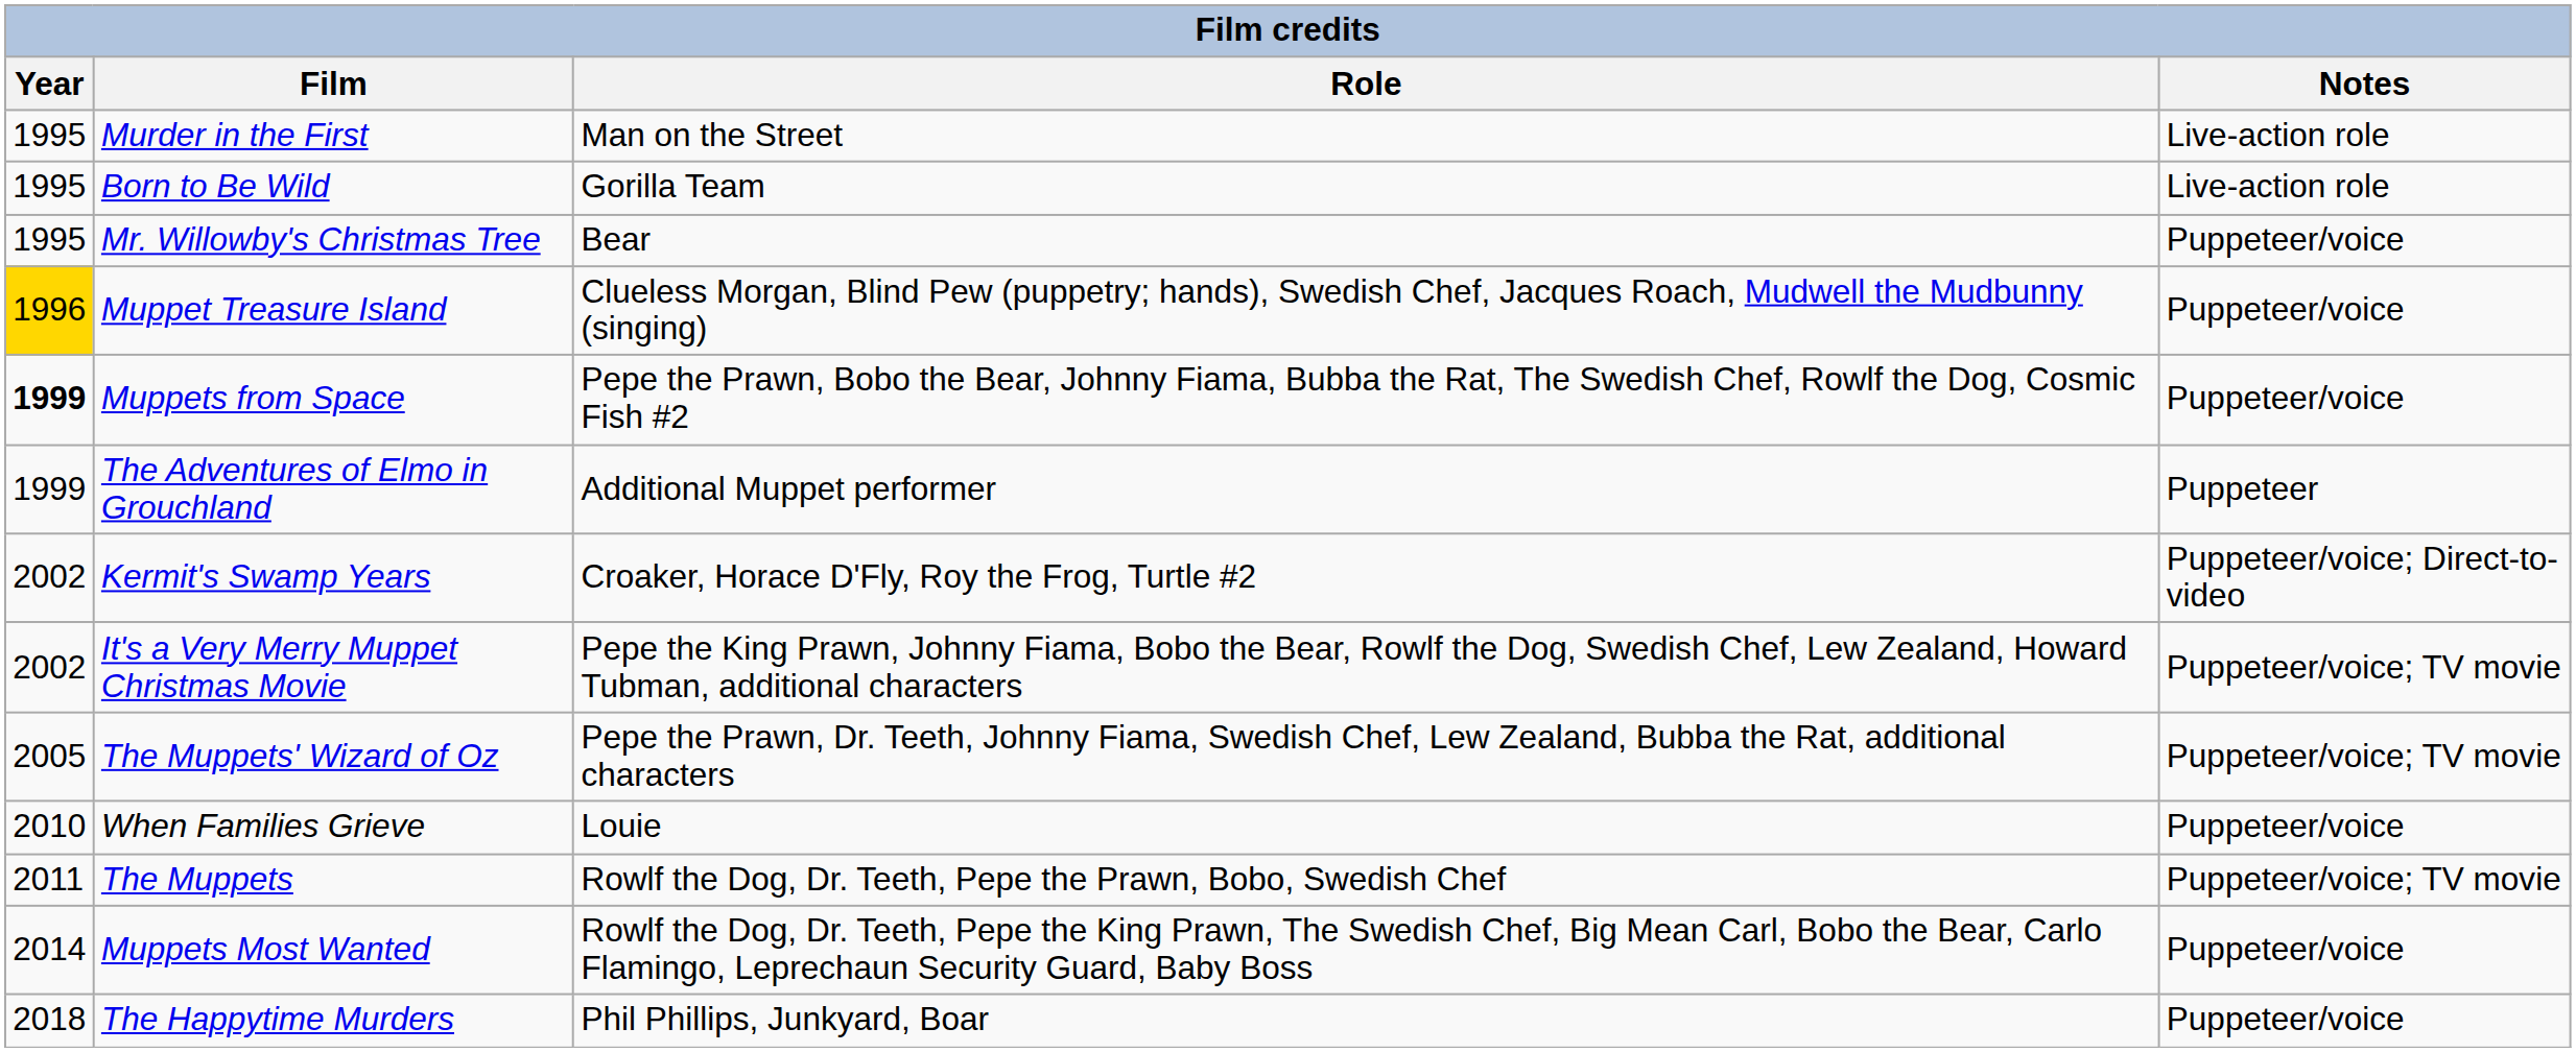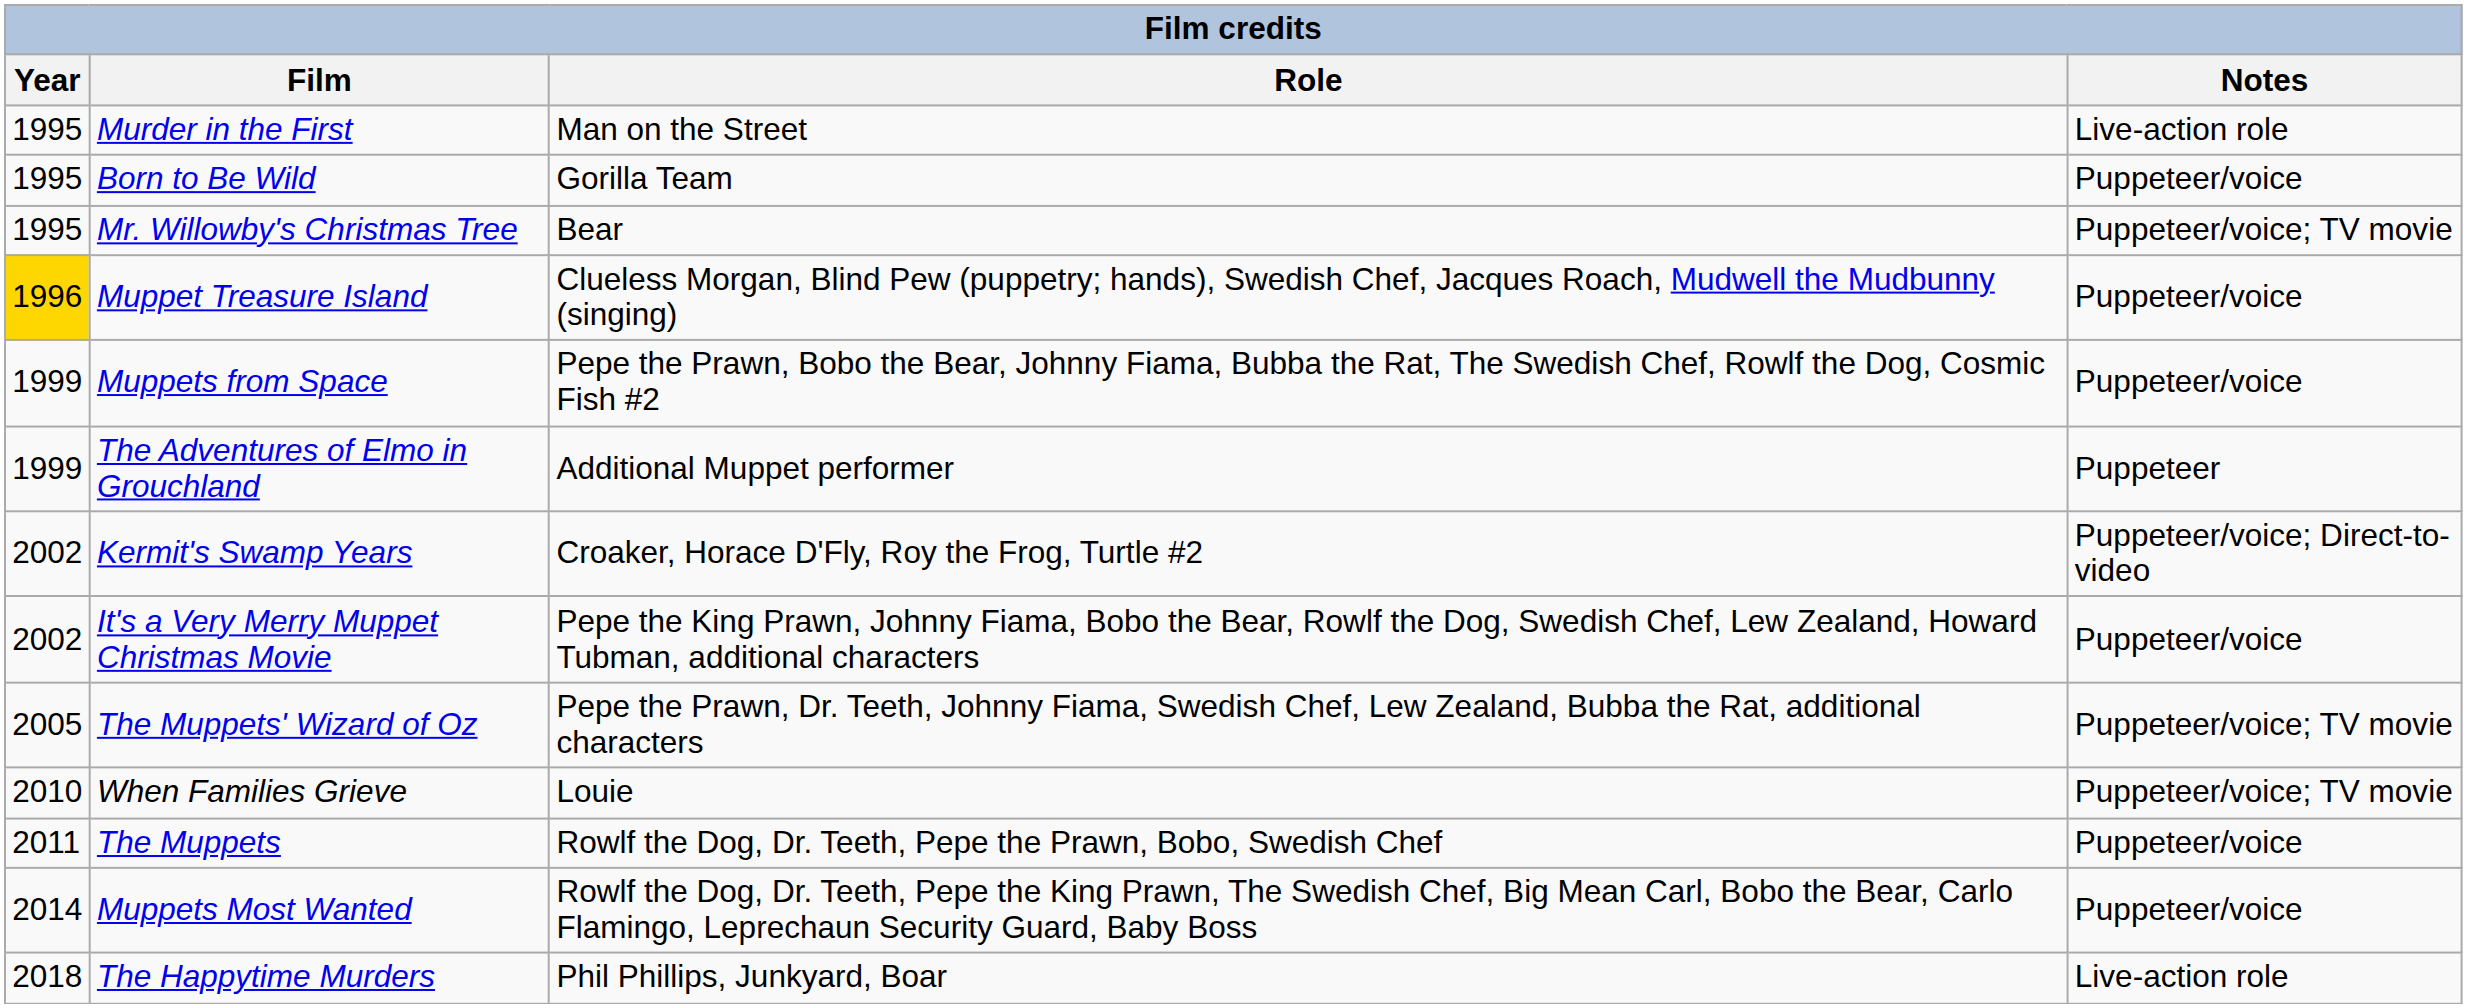 <table class="wikitable">
 <tr style="background:#ccc; text-align:center;">
 <th colspan="4" style="background: LightSteelBlue;">Film credits</th>
 </tr>
 <tr style="background:#ccc; text-align:center;">
 <th>Year</th>
 <th>Film</th>
 <th>Role</th>
 <th>Notes</th>
 </tr>
 <tr>
 <td>1995</td>
 <td><em><a href='#'>Murder in the First</a></em></td>
 <td>Man on the Street</td>
 <td>Live-action role</td>
 </tr>
 <tr>
 <td>1995</td>
 <td><em><a href='#'>Born to Be Wild</a></em></td>
 <td>Gorilla Team</td>
-<td>Live-action role</td>
+<td>Puppeteer/voice</td>
 </tr>
 <tr>
 <td>1995</td>
 <td><em><a href='#'>Mr. Willowby's Christmas Tree</a></em></td>
 <td>Bear</td>
-<td>Puppeteer/voice</td>
+<td>Puppeteer/voice; TV movie</td>
 </tr>
 <tr>
 <td style="background: gold;">1996</td>
 <td><em><a href='#'>Muppet Treasure Island</a></em></td>
 <td>Clueless Morgan, Blind Pew (puppetry; hands), Swedish Chef, Jacques Roach, <a href='#'>Mudwell the Mudbunny</a> (singing)</td>
 <td>Puppeteer/voice</td>
 </tr>
 <tr>
-<td><strong>1999</strong></td>
+<td>1999</td>
 <td><em><a href='#'>Muppets from Space</a></em></td>
 <td>Pepe the Prawn, Bobo the Bear, Johnny Fiama, Bubba the Rat, The Swedish Chef, Rowlf the Dog, Cosmic Fish #2</td>
 <td>Puppeteer/voice</td>
 </tr>
 <tr>
 <td>1999</td>
 <td><em><a href='#'>The Adventures of Elmo in Grouchland</a></em></td>
 <td>Additional Muppet performer</td>
 <td>Puppeteer</td>
 </tr>
 <tr>
 <td>2002</td>
 <td><em><a href='#'>Kermit's Swamp Years</a></em></td>
 <td>Croaker, Horace D'Fly, Roy the Frog, Turtle #2</td>
 <td>Puppeteer/voice; Direct-to-video</td>
 </tr>
 <tr>
 <td>2002</td>
 <td><em><a href='#'>It's a Very Merry Muppet Christmas Movie</a></em></td>
 <td>Pepe the King Prawn, Johnny Fiama, Bobo the Bear, Rowlf the Dog, Swedish Chef, Lew Zealand, Howard Tubman, additional characters</td>
-<td>Puppeteer/voice; TV movie</td>
+<td>Puppeteer/voice</td>
 </tr>
 <tr>
 <td>2005</td>
 <td><em><a href='#'>The Muppets' Wizard of Oz</a></em></td>
 <td>Pepe the Prawn, Dr. Teeth, Johnny Fiama, Swedish Chef, Lew Zealand, Bubba the Rat, additional characters</td>
 <td>Puppeteer/voice; TV movie</td>
 </tr>
 <tr>
 <td>2010</td>
 <td><em>When Families Grieve</em></td>
 <td>Louie</td>
-<td>Puppeteer/voice</td>
+<td>Puppeteer/voice; TV movie</td>
 </tr>
 <tr>
 <td>2011</td>
 <td><em><a href='#'>The Muppets</a></em></td>
 <td>Rowlf the Dog, Dr. Teeth, Pepe the Prawn, Bobo, Swedish Chef</td>
-<td>Puppeteer/voice; TV movie</td>
+<td>Puppeteer/voice</td>
 </tr>
 <tr>
 <td>2014</td>
 <td><em><a href='#'>Muppets Most Wanted</a></em></td>
 <td>Rowlf the Dog, Dr. Teeth, Pepe the King Prawn, The Swedish Chef, Big Mean Carl, Bobo the Bear, Carlo Flamingo, Leprechaun Security Guard, Baby Boss</td>
 <td>Puppeteer/voice</td>
 </tr>
 <tr>
 <td>2018</td>
 <td><em><a href='#'>The Happytime Murders</a></em></td>
 <td>Phil Phillips, Junkyard, Boar</td>
-<td>Puppeteer/voice</td>
+<td>Live-action role</td>
 </tr>
 </table>
